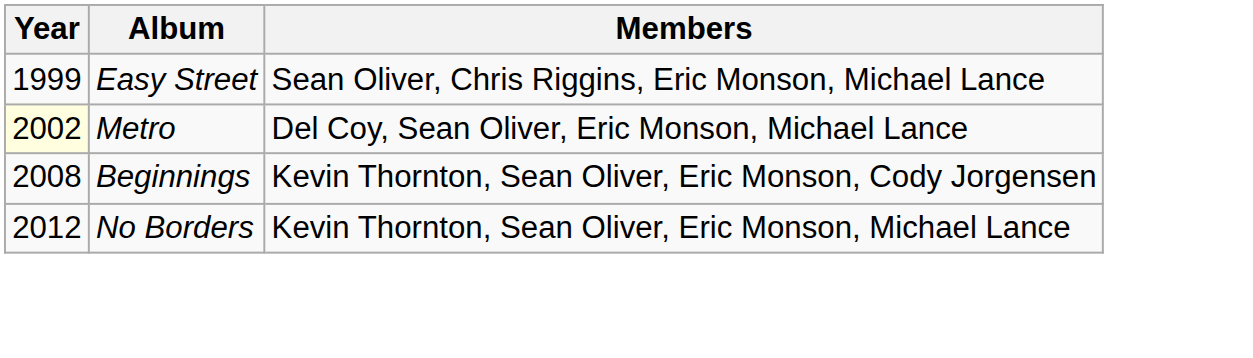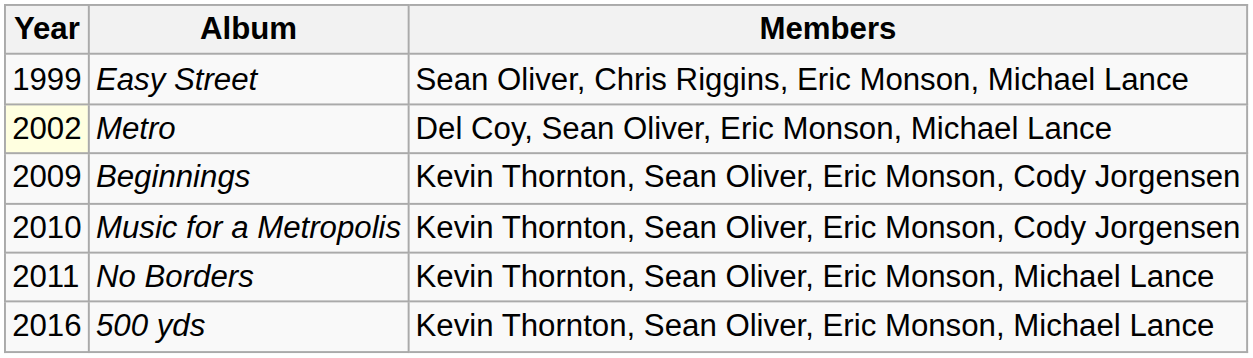 <table class="wikitable">
 <tr>
 <th>Year</th>
 <th>Album</th>
 <th>Members</th>
 </tr>
 <tr>
 <td>1999</td>
 <td><em>Easy Street</em></td>
 <td>Sean Oliver, Chris Riggins, Eric Monson, Michael Lance</td>
 </tr>
 <tr>
 <td style="background: lightyellow;">2002</td>
 <td><em>Metro</em></td>
 <td>Del Coy, Sean Oliver, Eric Monson, Michael Lance</td>
 </tr>
 <tr>
-<td>2008</td>
+<td>2009</td>
 <td><em>Beginnings</em></td>
 <td>Kevin Thornton, Sean Oliver, Eric Monson, Cody Jorgensen</td>
 </tr>
 <tr>
-<td>2012</td>
+<td>2010</td>
+<td><em>Music for a Metropolis</em></td>
+<td>Kevin Thornton, Sean Oliver, Eric Monson, Cody Jorgensen</td>
+</tr>
+<tr>
+<td>2011</td>
 <td><em>No Borders</em></td>
 <td>Kevin Thornton, Sean Oliver, Eric Monson, Michael Lance</td>
 </tr>
+<tr>
+<td>2016</td>
+<td><em>500 yds</em></td>
+<td>Kevin Thornton, Sean Oliver, Eric Monson, Michael Lance</td>
+</tr>
 </table>
